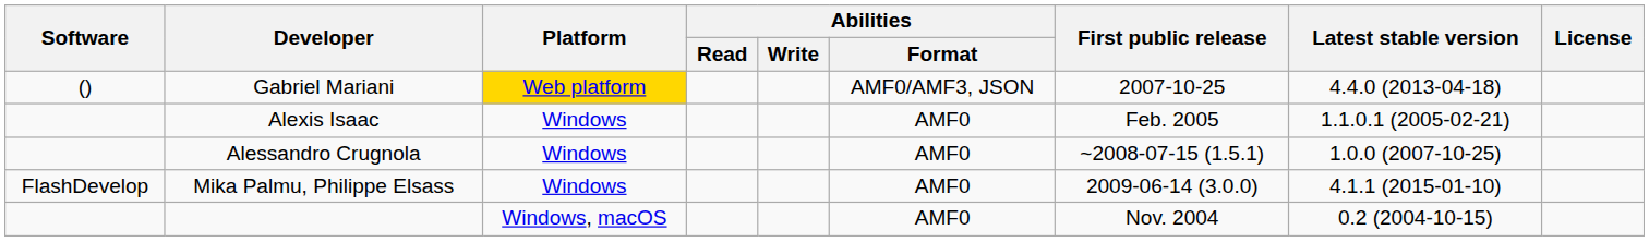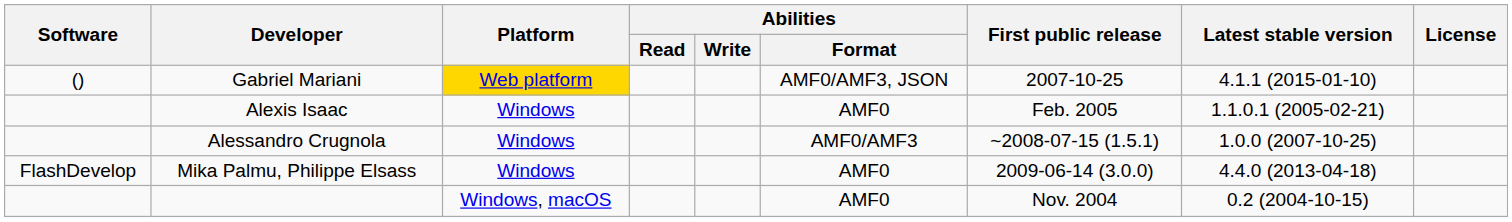 <table class="wikitable" style="text-align:center; width:100%;">
 <tr>
 <th rowspan="2">Software</th>
 <th rowspan="2">Developer</th>
 <th rowspan="2">Platform</th>
 <th colspan="3">Abilities</th>
 <th rowspan="2">First public release</th>
 <th rowspan="2">Latest stable version</th>
 <th rowspan="2">License</th>
 </tr>
 <tr>
 <th>Read</th>
 <th>Write</th>
 <th>Format</th>
 </tr>
 <tr>
 <td> ()</td>
 <td>Gabriel Mariani</td>
 <td style="background: gold;"><a href='#'>Web platform</a></td>
 <td></td>
 <td></td>
 <td>AMF0/AMF3, JSON</td>
 <td>2007-10-25</td>
-<td>4.4.0 (2013-04-18)</td>
+<td>4.1.1 (2015-01-10)</td>
 <td></td>
 </tr>
 <tr>
 <td></td>
 <td>Alexis Isaac</td>
 <td><a href='#'>Windows</a></td>
 <td></td>
 <td></td>
 <td>AMF0</td>
 <td>Feb. 2005</td>
 <td>1.1.0.1 (2005-02-21)</td>
 <td></td>
 </tr>
 <tr>
 <td></td>
 <td>Alessandro Crugnola</td>
 <td><a href='#'>Windows</a></td>
 <td></td>
 <td></td>
-<td>AMF0</td>
+<td>AMF0/AMF3</td>
 <td>~2008-07-15 (1.5.1)</td>
 <td>1.0.0 (2007-10-25)</td>
 <td></td>
 </tr>
 <tr>
 <td>FlashDevelop</td>
 <td>Mika Palmu, Philippe Elsass</td>
 <td><a href='#'>Windows</a></td>
 <td></td>
 <td></td>
 <td>AMF0</td>
 <td>2009-06-14 (3.0.0)</td>
-<td>4.1.1 (2015-01-10)</td>
+<td>4.4.0 (2013-04-18)</td>
 <td></td>
 </tr>
 <tr>
 <td></td>
 <td></td>
 <td><a href='#'>Windows</a>, <a href='#'>macOS</a></td>
 <td></td>
 <td></td>
 <td>AMF0</td>
 <td>Nov. 2004</td>
 <td>0.2 (2004-10-15)</td>
 <td></td>
 </tr>
 </table>
